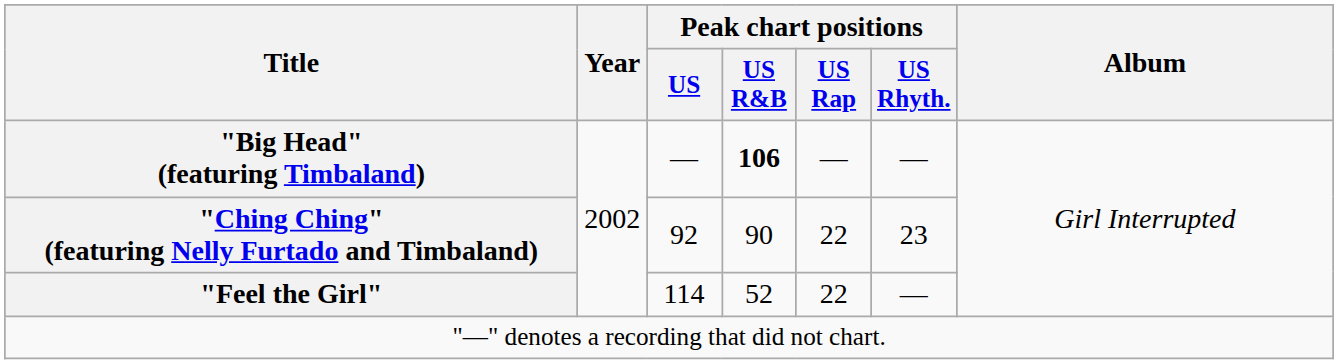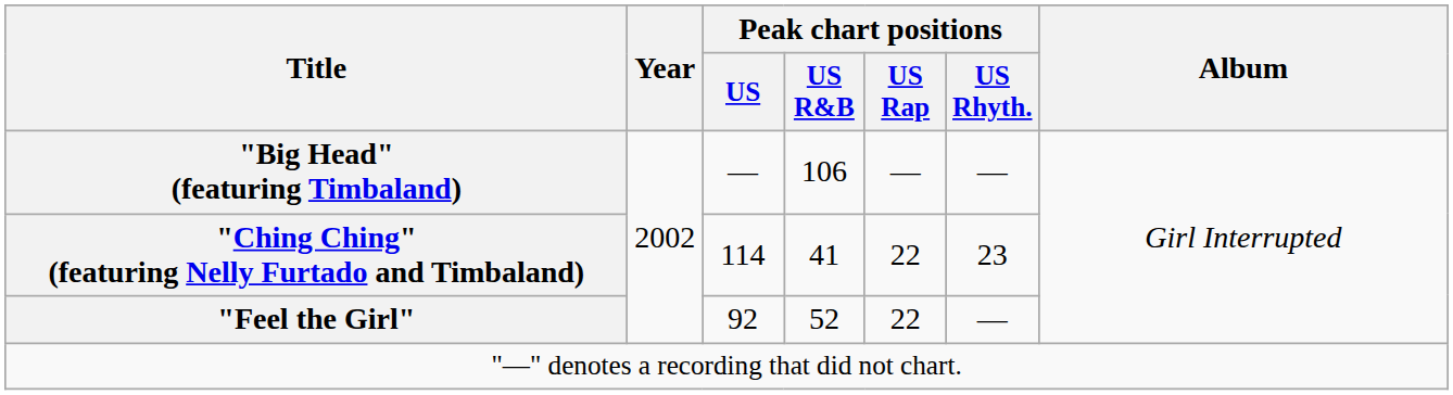 <table class="wikitable plainrowheaders" style="text-align:center;">
 <tr>
 <th scope="col" rowspan="2" style="width:20em;">Title</th>
 <th scope="col" rowspan="2" style="width:1em;">Year</th>
 <th scope="col" colspan="4">Peak chart positions</th>
 <th scope="col" rowspan="2" style="width:13em;">Album</th>
 </tr>
 <tr>
 <th scope="col" style="width:2.5em;font-size:90%;"><a href='#'>US</a><br></th>
 <th scope="col" style="width:2.5em;font-size:90%;"><a href='#'>US<br>R&B</a><br></th>
 <th scope="col" style="width:2.5em;font-size:90%;"><a href='#'>US<br>Rap</a><br></th>
 <th scope="col" style="width:2.5em;font-size:90%;"><a href='#'>US<br>Rhyth.</a><br></th>
 </tr>
 <tr>
 <th scope="row">"Big Head"<br><span>(featuring <a href='#'>Timbaland</a>)</span></th>
 <td rowspan="3">2002</td>
 <td>—</td>
-<td><strong>106</strong></td>
+<td>106</td>
 <td>—</td>
 <td>—</td>
 <td rowspan="3"><em>Girl Interrupted</em></td>
 </tr>
 <tr>
 <th scope="row">"<a href='#'>Ching Ching</a>"<br><span>(featuring <a href='#'>Nelly Furtado</a> and Timbaland)</span></th>
-<td>92</td>
-<td>90</td>
+<td>114</td>
+<td>41</td>
 <td>22</td>
 <td>23</td>
 </tr>
 <tr>
 <th scope="row">"Feel the Girl"</th>
-<td>114</td>
+<td>92</td>
 <td>52</td>
 <td>22</td>
 <td>—</td>
 </tr>
 <tr>
 <td colspan="14" style="font-size:90%">"—" denotes a recording that did not chart.</td>
 </tr>
 </table>
